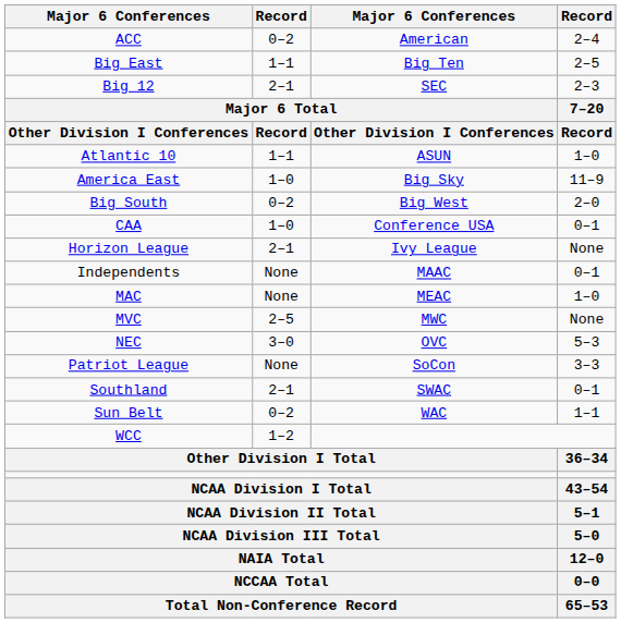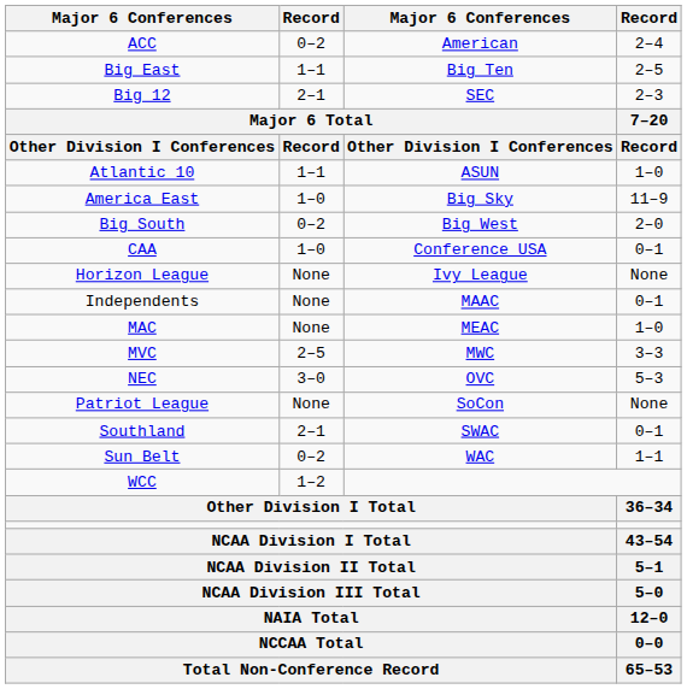 <table class="wikitable" style="text-align:center">
 <tr>
 <th>Major 6 Conferences</th>
 <th>Record</th>
 <th>Major 6 Conferences</th>
 <th>Record</th>
 </tr>
 <tr>
 <td><a href='#'>ACC</a></td>
 <td>0–2</td>
 <td><a href='#'>American</a></td>
 <td>2–4</td>
 </tr>
 <tr>
 <td><a href='#'>Big East</a></td>
 <td>1–1</td>
 <td><a href='#'>Big Ten</a></td>
 <td>2–5</td>
 </tr>
 <tr>
 <td><a href='#'>Big 12</a></td>
 <td>2–1</td>
 <td><a href='#'>SEC</a></td>
 <td>2–3</td>
 </tr>
 <tr>
 <th colspan="3">Major 6 Total</th>
 <th>7–20</th>
 </tr>
 <tr>
 <th>Other Division I Conferences</th>
 <th>Record</th>
 <th>Other Division I Conferences</th>
 <th>Record</th>
 </tr>
 <tr>
 <td><a href='#'>Atlantic 10</a></td>
 <td>1–1</td>
 <td><a href='#'>ASUN</a></td>
 <td>1–0</td>
 </tr>
 <tr>
 <td><a href='#'>America East</a></td>
 <td>1–0</td>
 <td><a href='#'>Big Sky</a></td>
 <td>11–9</td>
 </tr>
 <tr>
 <td><a href='#'>Big South</a></td>
 <td>0–2</td>
 <td><a href='#'>Big West</a></td>
 <td>2–0</td>
 </tr>
 <tr>
 <td><a href='#'>CAA</a></td>
 <td>1–0</td>
 <td><a href='#'>Conference USA</a></td>
 <td>0–1</td>
 </tr>
 <tr>
 <td><a href='#'>Horizon League</a></td>
-<td>2–1</td>
+<td>None</td>
 <td><a href='#'>Ivy League</a></td>
 <td>None</td>
 </tr>
 <tr>
 <td>Independents</td>
 <td>None</td>
 <td><a href='#'>MAAC</a></td>
 <td>0–1</td>
 </tr>
 <tr>
 <td><a href='#'>MAC</a></td>
 <td>None</td>
 <td><a href='#'>MEAC</a></td>
 <td>1–0</td>
 </tr>
 <tr>
 <td><a href='#'>MVC</a></td>
 <td>2–5</td>
 <td><a href='#'>MWC</a></td>
-<td>None</td>
+<td>3–3</td>
 </tr>
 <tr>
 <td><a href='#'>NEC</a></td>
 <td>3–0</td>
 <td><a href='#'>OVC</a></td>
 <td>5–3</td>
 </tr>
 <tr>
 <td><a href='#'>Patriot League</a></td>
 <td>None</td>
 <td><a href='#'>SoCon</a></td>
-<td>3–3</td>
+<td>None</td>
 </tr>
 <tr>
 <td><a href='#'>Southland</a></td>
 <td>2–1</td>
 <td><a href='#'>SWAC</a></td>
 <td>0–1</td>
 </tr>
 <tr>
 <td><a href='#'>Sun Belt</a></td>
 <td>0–2</td>
 <td><a href='#'>WAC</a></td>
 <td>1–1</td>
 </tr>
 <tr>
 <td><a href='#'>WCC</a></td>
 <td>1–2</td>
 </tr>
 <tr>
 <th colspan="3">Other Division I Total</th>
 <th>36–34</th>
 </tr>
 <tr>
 <td colspan="3"></td>
 <td></td>
 </tr>
 <tr>
 <th colspan="3">NCAA Division I Total</th>
 <th>43–54</th>
 </tr>
 <tr>
 <th colspan="3">NCAA Division II Total</th>
 <th>5–1</th>
 </tr>
 <tr>
 <th colspan="3">NCAA Division III Total</th>
 <th>5–0</th>
 </tr>
 <tr>
 <th colspan="3">NAIA Total</th>
 <th>12–0</th>
 </tr>
 <tr>
 <th colspan="3">NCCAA Total</th>
 <th>0–0</th>
 </tr>
 <tr>
 <th colspan="3">Total Non-Conference Record</th>
 <th>65–53</th>
 </tr>
 </table>
